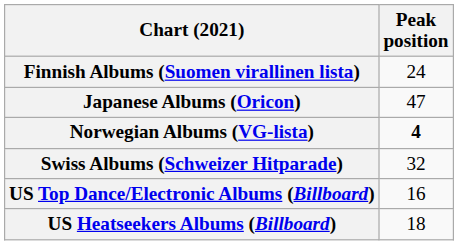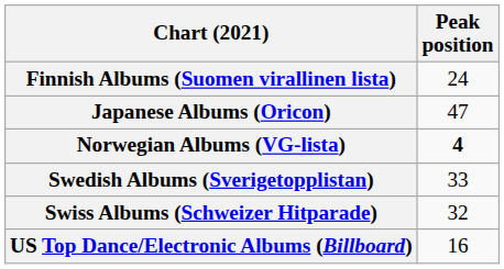 <table class="wikitable sortable plainrowheaders" style="text-align:center">
 <tr>
 <th scope="col">Chart (2021)</th>
 <th scope="col">Peak<br>position</th>
 </tr>
 <tr>
 <th scope="row">Finnish Albums (<a href='#'>Suomen virallinen lista</a>)</th>
 <td>24</td>
 </tr>
 <tr>
 <th scope="row">Japanese Albums (<a href='#'>Oricon</a>)</th>
 <td>47</td>
 </tr>
 <tr>
 <th scope="row">Norwegian Albums (<a href='#'>VG-lista</a>)</th>
 <td><strong>4</strong></td>
 </tr>
 <tr>
+<th scope="row">Swedish Albums (<a href='#'>Sverigetopplistan</a>)</th>
+<td>33</td>
+</tr>
+<tr>
 <th scope="row">Swiss Albums (<a href='#'>Schweizer Hitparade</a>)</th>
 <td>32</td>
 </tr>
 <tr>
 <th scope="row">US <a href='#'>Top Dance/Electronic Albums</a> (<em><a href='#'>Billboard</a></em>)</th>
 <td>16</td>
 </tr>
-<tr>
-<th scope="row">US <a href='#'>Heatseekers Albums</a> (<em><a href='#'>Billboard</a></em>)</th>
-<td>18</td>
-</tr>
 </table>
